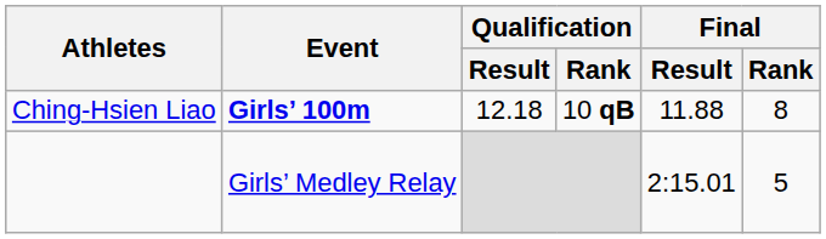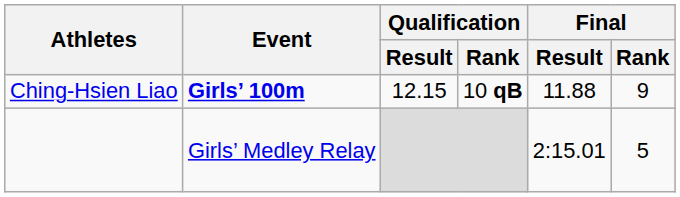 <table class="wikitable" border="1" style="font-size:90%">
 <tr>
 <th rowspan=2>Athletes</th>
 <th rowspan=2>Event</th>
 <th colspan=2>Qualification</th>
 <th colspan=2>Final</th>
 </tr>
 <tr>
 <th>Result</th>
 <th>Rank</th>
 <th>Result</th>
 <th>Rank</th>
 </tr>
 <tr>
 <td><a href='#'>Ching-Hsien Liao</a></td>
 <td><strong><a href='#'>Girls’ 100m</a></strong></td>
-<td align=center>12.18</td>
+<td align=center>12.15</td>
 <td align=center>10 <strong>qB</strong></td>
 <td align=center>11.88</td>
-<td align=center>8</td>
+<td align=center>9</td>
 </tr>
 <tr>
 <td><br><br><br></td>
 <td><a href='#'>Girls’ Medley Relay</a></td>
 <td colspan=2 bgcolor=#DCDCDC></td>
 <td align=center>2:15.01</td>
 <td align=center>5</td>
 </tr>
 </table>
